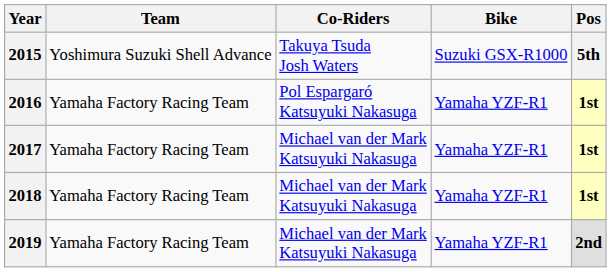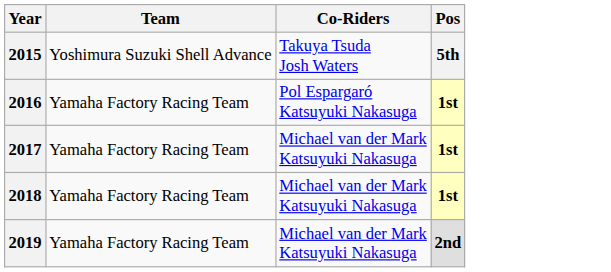 <table class="wikitable" style="font-size:90%;">
 <tr>
 <th>Year</th>
 <th>Team</th>
 <th>Co-Riders</th>
-<th>Bike</th>
 <th>Pos</th>
 </tr>
 <tr>
 <th>2015</th>
 <td> Yoshimura Suzuki Shell Advance</td>
 <td> <a href='#'>Takuya Tsuda</a><br> <a href='#'>Josh Waters</a></td>
-<td><a href='#'>Suzuki GSX-R1000</a></td>
 <th>5th</th>
 </tr>
 <tr>
 <th>2016</th>
 <td> Yamaha Factory Racing Team</td>
 <td> <a href='#'>Pol Espargaró</a><br> <a href='#'>Katsuyuki Nakasuga</a></td>
-<td><a href='#'>Yamaha YZF-R1</a></td>
 <th style="background:#FFFFBF;">1st</th>
 </tr>
 <tr>
 <th>2017</th>
 <td> Yamaha Factory Racing Team</td>
 <td> <a href='#'>Michael van der Mark</a><br> <a href='#'>Katsuyuki Nakasuga</a></td>
-<td><a href='#'>Yamaha YZF-R1</a></td>
 <th style="background:#FFFFBF;">1st</th>
 </tr>
 <tr>
 <th>2018</th>
 <td> Yamaha Factory Racing Team</td>
 <td> <a href='#'>Michael van der Mark</a><br> <a href='#'>Katsuyuki Nakasuga</a></td>
-<td><a href='#'>Yamaha YZF-R1</a></td>
 <th style="background:#FFFFBF;">1st</th>
 </tr>
 <tr>
 <th>2019</th>
 <td> Yamaha Factory Racing Team</td>
 <td> <a href='#'>Michael van der Mark</a><br> <a href='#'>Katsuyuki Nakasuga</a></td>
-<td><a href='#'>Yamaha YZF-R1</a></td>
 <th style="background:#DFDFDF;">2nd</th>
 </tr>
 </table>
